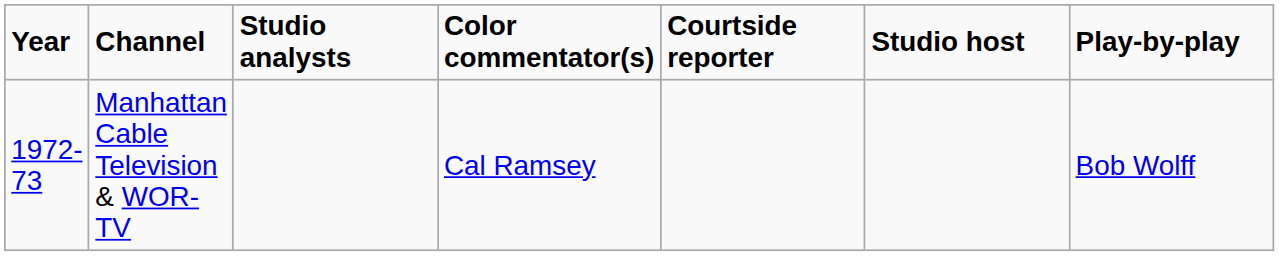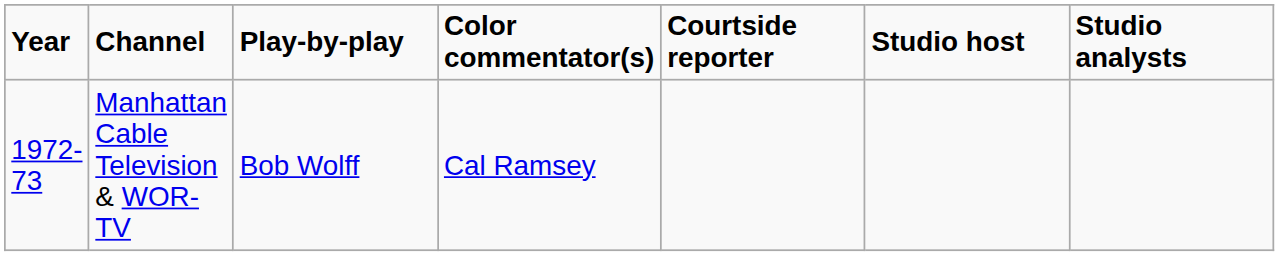 <table class="wikitable">
 <tr>
 <td width="40"><strong>Year</strong></td>
 <td width="40"><strong>Channel</strong></td>
-<td width="110"><strong>Studio analysts</strong></td>
+<td width="110"><strong>Play-by-play</strong></td>
 <td width="110"><strong>Color commentator(s)</strong></td>
 <td width="110"><strong>Courtside reporter</strong></td>
 <td width="110"><strong>Studio host</strong></td>
-<td width="110"><strong>Play-by-play</strong></td>
+<td width="110"><strong>Studio analysts</strong></td>
 </tr>
 <tr>
 <td><a href='#'>1972-73</a></td>
 <td><a href='#'>Manhattan Cable Television</a> & <a href='#'>WOR-TV</a></td>
-<td></td>
+<td><a href='#'>Bob Wolff</a></td>
 <td><a href='#'>Cal Ramsey</a></td>
 <td></td>
 <td></td>
-<td><a href='#'>Bob Wolff</a></td>
+<td></td>
 </tr>
 </table>
